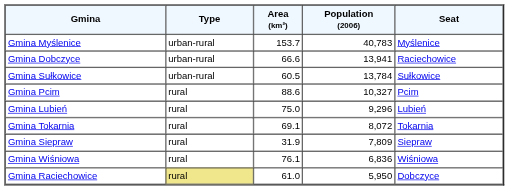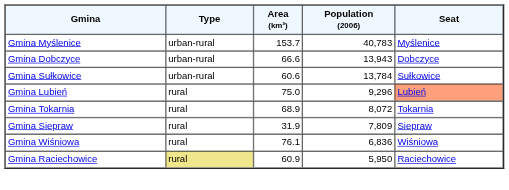 <table width="60%" border="2" cellpadding="3" cellspacing="0" style="font-size:90%;line-height:120%;">
 <tr bgcolor="F0F8FF">
 <td style="text-align:center;"><strong>Gmina</strong></td>
 <td style="text-align:center;"><strong>Type</strong></td>
 <td style="text-align:center;"><strong>Area<br><small>(km²)</small></strong></td>
 <td style="text-align:center;"><strong>Population<br><small>(2006)</small></strong></td>
 <td style="text-align:center;"><strong>Seat</strong></td>
 </tr>
 <tr>
 <td><a href='#'>Gmina Myślenice</a></td>
 <td>urban-rural</td>
 <td style="text-align:right;">153.7</td>
 <td style="text-align:right;">40,783</td>
 <td><a href='#'>Myślenice</a></td>
 </tr>
 <tr>
 <td><a href='#'>Gmina Dobczyce</a></td>
 <td>urban-rural</td>
 <td style="text-align:right;">66.6</td>
-<td style="text-align:right;">13,941</td>
-<td><a href='#'>Raciechowice</a></td>
+<td style="text-align:right;">13,943</td>
+<td><a href='#'>Dobczyce</a></td>
 </tr>
 <tr>
 <td><a href='#'>Gmina Sułkowice</a></td>
 <td>urban-rural</td>
-<td style="text-align:right;">60.5</td>
+<td style="text-align:right;">60.6</td>
 <td style="text-align:right;">13,784</td>
 <td><a href='#'>Sułkowice</a></td>
-</tr>
-<tr>
-<td><a href='#'>Gmina Pcim</a></td>
-<td>rural</td>
-<td style="text-align:right;">88.6</td>
-<td style="text-align:right;">10,327</td>
-<td><a href='#'>Pcim</a></td>
 </tr>
 <tr>
 <td><a href='#'>Gmina Lubień</a></td>
 <td>rural</td>
 <td style="text-align:right;">75.0</td>
 <td style="text-align:right;">9,296</td>
-<td><a href='#'>Lubień</a></td>
+<td style="background: lightsalmon;"><a href='#'>Lubień</a></td>
 </tr>
 <tr>
 <td><a href='#'>Gmina Tokarnia</a></td>
 <td>rural</td>
-<td style="text-align:right;">69.1</td>
+<td style="text-align:right;">68.9</td>
 <td style="text-align:right;">8,072</td>
 <td><a href='#'>Tokarnia</a></td>
 </tr>
 <tr>
 <td><a href='#'>Gmina Siepraw</a></td>
 <td>rural</td>
 <td style="text-align:right;">31.9</td>
 <td style="text-align:right;">7,809</td>
 <td><a href='#'>Siepraw</a></td>
 </tr>
 <tr>
 <td><a href='#'>Gmina Wiśniowa</a></td>
 <td>rural</td>
 <td style="text-align:right;">76.1</td>
 <td style="text-align:right;">6,836</td>
 <td><a href='#'>Wiśniowa</a></td>
 </tr>
 <tr>
 <td><a href='#'>Gmina Raciechowice</a></td>
 <td style="background: khaki;">rural</td>
-<td style="text-align:right;">61.0</td>
+<td style="text-align:right;">60.9</td>
 <td style="text-align:right;">5,950</td>
-<td><a href='#'>Dobczyce</a></td>
+<td><a href='#'>Raciechowice</a></td>
 </tr>
 <tr>
 </tr>
 </table>
